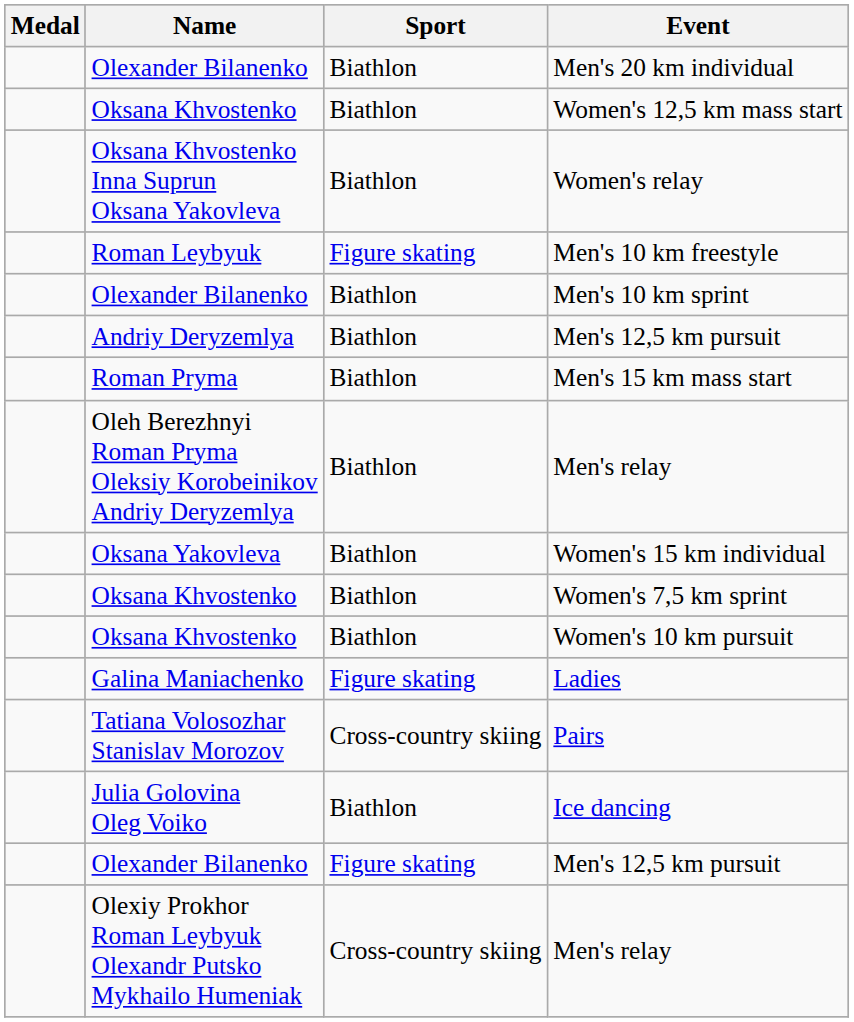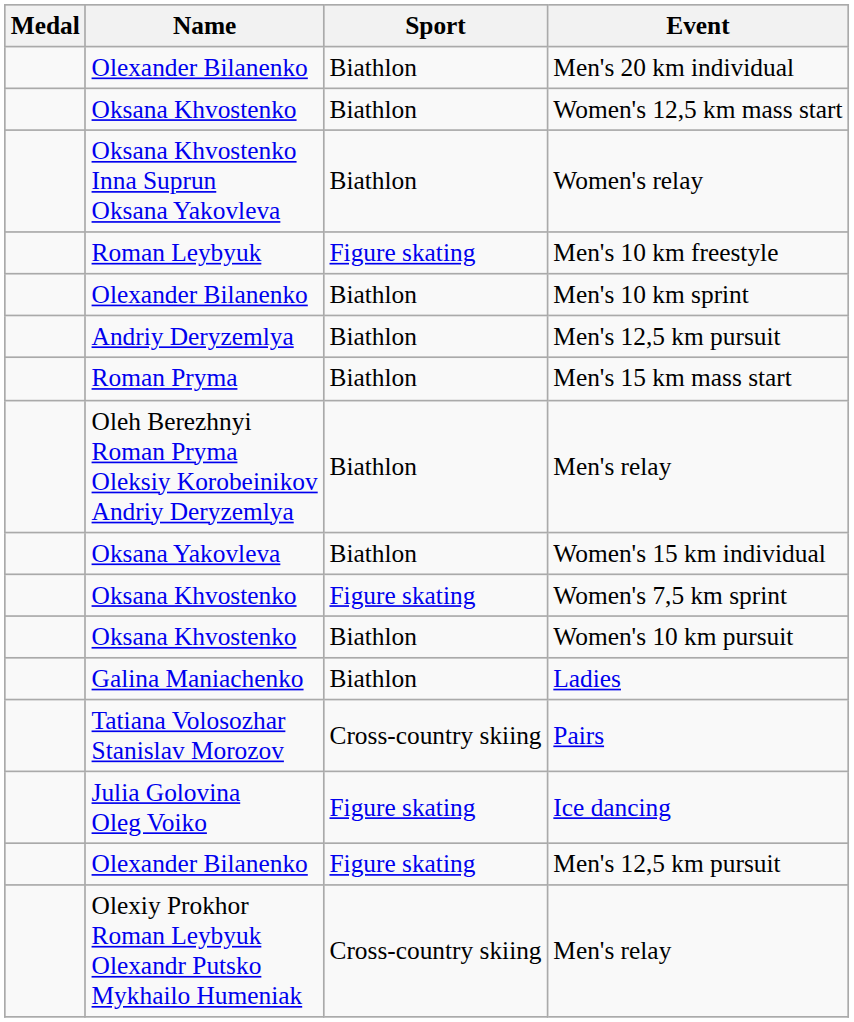 <table class="wikitable sortable" style="font-size:95%">
 <tr>
 <th>Medal</th>
 <th>Name</th>
 <th>Sport</th>
 <th>Event</th>
 </tr>
 <tr>
 <td></td>
 <td><a href='#'>Olexander Bilanenko</a></td>
 <td>Biathlon</td>
 <td>Men's 20 km individual</td>
 </tr>
 <tr>
 <td></td>
 <td><a href='#'>Oksana Khvostenko</a></td>
 <td>Biathlon</td>
 <td>Women's 12,5 km mass start</td>
 </tr>
 <tr>
 <td></td>
 <td><a href='#'>Oksana Khvostenko</a><br><a href='#'>Inna Suprun</a><br><a href='#'>Oksana Yakovleva</a></td>
 <td>Biathlon</td>
 <td>Women's relay</td>
 </tr>
 <tr>
 <td></td>
 <td><a href='#'>Roman Leybyuk</a></td>
 <td><a href='#'>Figure skating</a></td>
 <td>Men's 10 km freestyle</td>
 </tr>
 <tr>
 <td></td>
 <td><a href='#'>Olexander Bilanenko</a></td>
 <td>Biathlon</td>
 <td>Men's 10 km sprint</td>
 </tr>
 <tr>
 <td></td>
 <td><a href='#'>Andriy Deryzemlya</a></td>
 <td>Biathlon</td>
 <td>Men's 12,5 km pursuit</td>
 </tr>
 <tr>
 <td></td>
 <td><a href='#'>Roman Pryma</a></td>
 <td>Biathlon</td>
 <td>Men's 15 km mass start</td>
 </tr>
 <tr>
 <td></td>
 <td>Oleh Berezhnyi<br><a href='#'>Roman Pryma</a><br><a href='#'>Oleksiy Korobeinikov</a><br><a href='#'>Andriy Deryzemlya</a></td>
 <td>Biathlon</td>
 <td>Men's relay</td>
 </tr>
 <tr>
 <td></td>
 <td><a href='#'>Oksana Yakovleva</a></td>
 <td>Biathlon</td>
 <td>Women's 15 km individual</td>
 </tr>
 <tr>
 <td></td>
 <td><a href='#'>Oksana Khvostenko</a></td>
-<td>Biathlon</td>
+<td><a href='#'>Figure skating</a></td>
 <td>Women's 7,5 km sprint</td>
 </tr>
 <tr>
 <td></td>
 <td><a href='#'>Oksana Khvostenko</a></td>
 <td>Biathlon</td>
 <td>Women's 10 km pursuit</td>
 </tr>
 <tr>
 <td></td>
 <td><a href='#'>Galina Maniachenko</a></td>
-<td><a href='#'>Figure skating</a></td>
+<td>Biathlon</td>
 <td><a href='#'>Ladies</a></td>
 </tr>
 <tr>
 <td></td>
 <td><a href='#'>Tatiana Volosozhar</a><br><a href='#'>Stanislav Morozov</a></td>
 <td>Cross-country skiing</td>
 <td><a href='#'>Pairs</a></td>
 </tr>
 <tr>
 <td></td>
 <td><a href='#'>Julia Golovina</a><br><a href='#'>Oleg Voiko</a></td>
-<td>Biathlon</td>
+<td><a href='#'>Figure skating</a></td>
 <td><a href='#'>Ice dancing</a></td>
 </tr>
 <tr>
 <td></td>
 <td><a href='#'>Olexander Bilanenko</a></td>
 <td><a href='#'>Figure skating</a></td>
 <td>Men's 12,5 km pursuit</td>
 </tr>
 <tr>
 <td></td>
 <td>Olexiy Prokhor<br><a href='#'>Roman Leybyuk</a><br><a href='#'>Olexandr Putsko</a><br><a href='#'>Mykhailo Humeniak</a></td>
 <td>Cross-country skiing</td>
 <td>Men's relay</td>
 </tr>
 </table>
